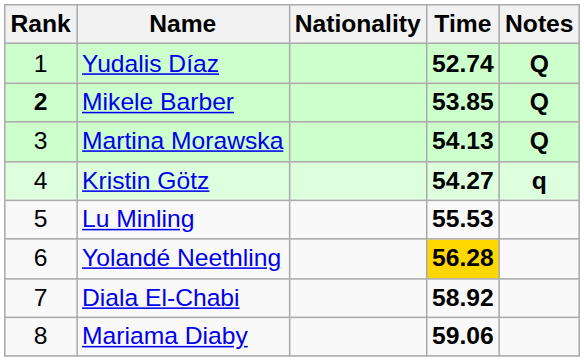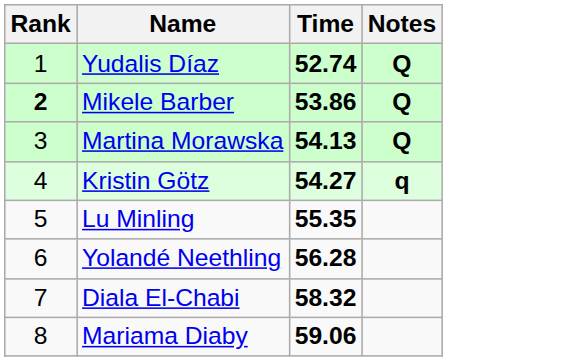 <table class="wikitable sortable" style="text-align:center">
 <tr>
 <th>Rank</th>
 <th>Name</th>
-<th>Nationality</th>
 <th>Time</th>
 <th>Notes</th>
 </tr>
 <tr bgcolor=ccffcc>
 <td>1</td>
 <td align=left><a href='#'>Yudalis Díaz</a></td>
-<td align=left></td>
 <td><strong>52.74</strong></td>
 <td><strong>Q</strong></td>
 </tr>
 <tr bgcolor=ccffcc>
 <td><strong>2</strong></td>
 <td align=left><a href='#'>Mikele Barber</a></td>
-<td align=left></td>
-<td><strong>53.85</strong></td>
+<td><strong>53.86</strong></td>
 <td><strong>Q</strong></td>
 </tr>
 <tr bgcolor=ccffcc>
 <td>3</td>
 <td align=left><a href='#'>Martina Morawska</a></td>
-<td align=left></td>
 <td><strong>54.13</strong></td>
 <td><strong>Q</strong></td>
 </tr>
 <tr bgcolor=ddffdd>
 <td>4</td>
 <td align=left><a href='#'>Kristin Götz</a></td>
-<td align=left></td>
 <td><strong>54.27</strong></td>
 <td><strong>q</strong></td>
 </tr>
 <tr>
 <td>5</td>
 <td align=left><a href='#'>Lu Minling</a></td>
-<td align=left></td>
-<td><strong>55.53</strong></td>
+<td><strong>55.35</strong></td>
 <td></td>
 </tr>
 <tr>
 <td>6</td>
 <td align=left><a href='#'>Yolandé Neethling</a></td>
-<td align=left></td>
-<td style="background: gold;"><strong>56.28</strong></td>
+<td><strong>56.28</strong></td>
 <td></td>
 </tr>
 <tr>
 <td>7</td>
 <td align=left><a href='#'>Diala El-Chabi</a></td>
-<td align=left></td>
-<td><strong>58.92</strong></td>
+<td><strong>58.32</strong></td>
 <td></td>
 </tr>
 <tr>
 <td>8</td>
 <td align=left><a href='#'>Mariama Diaby</a></td>
-<td align=left></td>
 <td><strong>59.06</strong></td>
 <td></td>
 </tr>
 </table>
